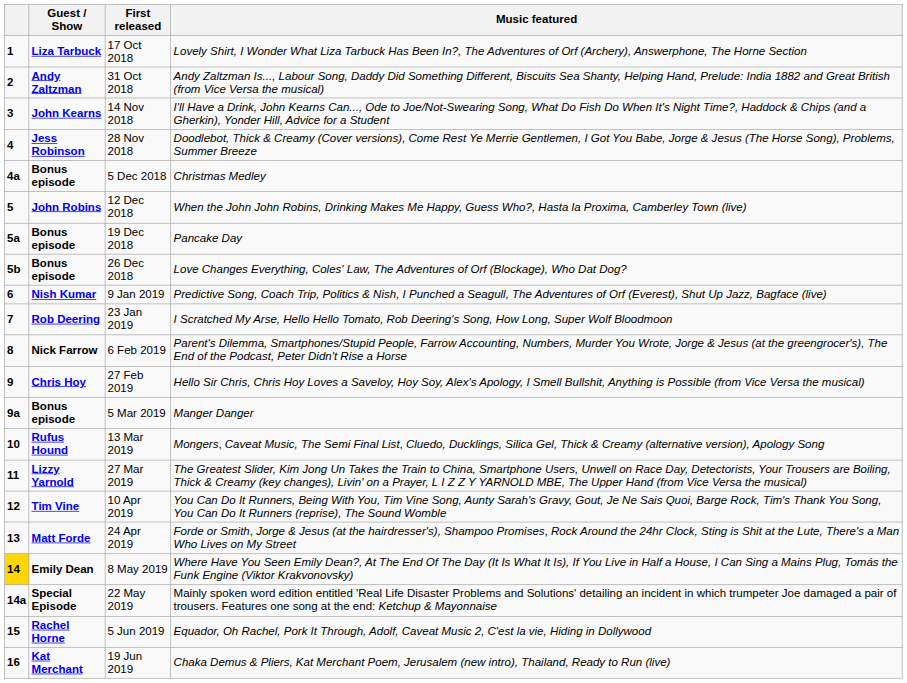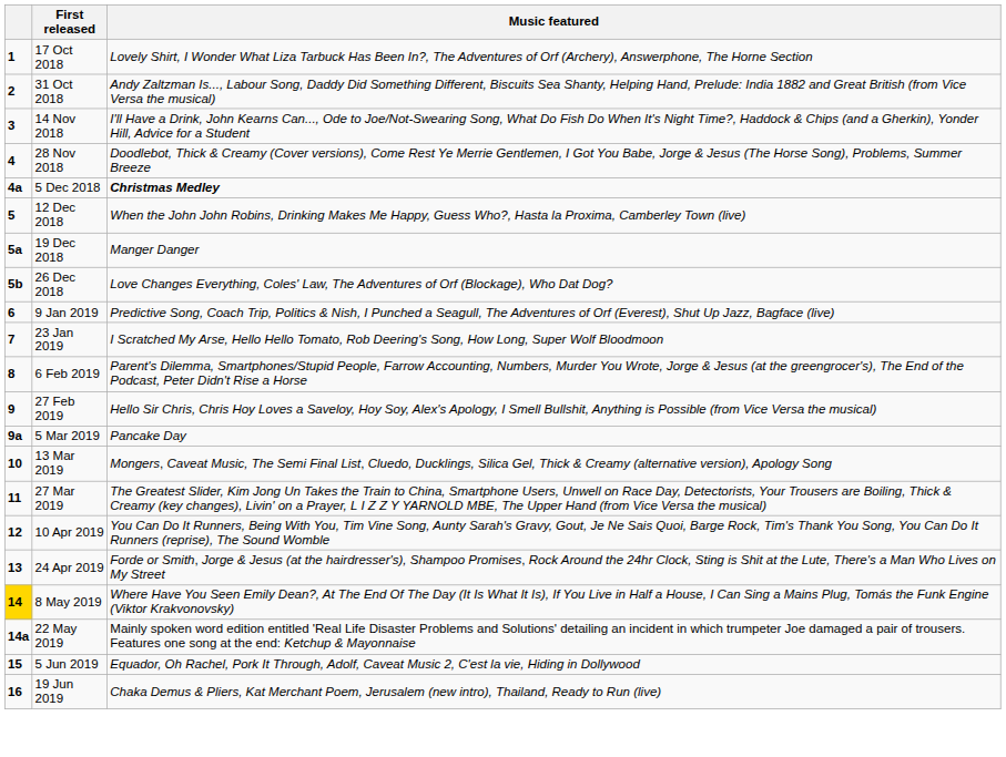 <table class="wikitable">
 <tr>
 <th></th>
-<th>Guest / Show</th>
 <th>First released</th>
 <th>Music featured</th>
 </tr>
 <tr>
 <td><strong>1</strong></td>
-<td><strong><a href='#'>Liza Tarbuck</a></strong></td>
 <td>17 Oct 2018</td>
 <td><em>Lovely Shirt, I Wonder What Liza Tarbuck Has Been In?, The Adventures of Orf (Archery), Answerphone, The Horne Section</em></td>
 </tr>
 <tr>
 <td><strong>2</strong></td>
-<td><strong><a href='#'>Andy Zaltzman</a></strong></td>
 <td>31 Oct 2018</td>
 <td><em>Andy Zaltzman Is..., Labour Song, Daddy Did Something Different, Biscuits Sea Shanty, Helping Hand, Prelude: India 1882 and Great British (from Vice Versa the musical)</em></td>
 </tr>
 <tr>
 <td><strong>3</strong></td>
-<td><strong><a href='#'>John Kearns</a></strong></td>
 <td>14 Nov 2018</td>
 <td><em>I'll Have a Drink, John Kearns Can..., Ode to Joe/Not-Swearing Song, What Do Fish Do When It's Night Time?, Haddock & Chips (and a Gherkin), Yonder Hill, Advice for a Student</em></td>
 </tr>
 <tr>
 <td><strong>4</strong></td>
-<td><strong><a href='#'>Jess Robinson</a></strong></td>
 <td>28 Nov 2018</td>
 <td><em>Doodlebot, Thick & Creamy (Cover versions), Come Rest Ye Merrie Gentlemen, I Got You Babe, Jorge & Jesus (The Horse Song), Problems, Summer Breeze</em></td>
 </tr>
 <tr>
 <td><strong>4a</strong></td>
-<td><strong>Bonus episode</strong></td>
 <td>5 Dec 2018</td>
-<td><em>Christmas Medley</em></td>
+<td><strong><em>Christmas Medley</em></strong></td>
 </tr>
 <tr>
 <td><strong>5</strong></td>
-<td><strong><a href='#'>John Robins</a></strong></td>
 <td>12 Dec 2018</td>
 <td><em>When the John John Robins, Drinking Makes Me Happy, Guess Who?, Hasta la Proxima, Camberley Town (live)</em></td>
 </tr>
 <tr>
 <td><strong>5a</strong></td>
-<td><strong>Bonus episode</strong></td>
 <td>19 Dec 2018</td>
-<td><em>Pancake Day</em></td>
+<td><em>Manger Danger</em></td>
 </tr>
 <tr>
 <td><strong>5b</strong></td>
-<td><strong>Bonus episode</strong></td>
 <td>26 Dec 2018</td>
 <td><em>Love Changes Everything, Coles' Law, The Adventures of Orf (Blockage), Who Dat Dog?</em></td>
 </tr>
 <tr>
 <td><strong>6</strong></td>
-<td><strong><a href='#'>Nish Kumar</a></strong></td>
 <td>9 Jan 2019</td>
 <td><em>Predictive Song, Coach Trip, Politics & Nish, I Punched a Seagull, The Adventures of Orf (Everest), Shut Up Jazz, Bagface (live)</em></td>
 </tr>
 <tr>
 <td><strong>7</strong></td>
-<td><strong><a href='#'>Rob Deering</a></strong></td>
 <td>23 Jan 2019</td>
 <td><em>I Scratched My Arse, Hello Hello Tomato, Rob Deering's Song, How Long, Super Wolf Bloodmoon</em></td>
 </tr>
 <tr>
 <td><strong>8</strong></td>
-<td><strong>Nick</strong> <strong>Farrow</strong></td>
 <td>6 Feb 2019</td>
 <td><em>Parent's Dilemma, Smartphones/Stupid People, Farrow Accounting, Numbers, Murder You Wrote, Jorge & Jesus (at the greengrocer's), The End of the Podcast, Peter Didn't Rise a Horse</em></td>
 </tr>
 <tr>
 <td><strong>9</strong></td>
-<td><strong><a href='#'>Chris Hoy</a></strong></td>
 <td>27 Feb 2019</td>
 <td><em>Hello Sir Chris, Chris Hoy Loves a Saveloy, Hoy Soy, Alex's Apology, I Smell Bullshit, Anything is Possible (from Vice Versa the musical)</em></td>
 </tr>
 <tr>
 <td><strong>9a</strong></td>
-<td><strong>Bonus episode</strong></td>
 <td>5 Mar 2019</td>
-<td><em>Manger Danger</em></td>
+<td><em>Pancake Day</em></td>
 </tr>
 <tr>
 <td><strong>10</strong></td>
-<td><strong><a href='#'>Rufus Hound</a></strong></td>
 <td>13 Mar 2019</td>
 <td><em>Mongers</em>, <em>Caveat Music,</em> <em>The Semi Final List</em>, <em>Cluedo, Ducklings, Silica Gel, Thick & Creamy (alternative version), Apology Song</em></td>
 </tr>
 <tr>
 <td><strong>11</strong></td>
-<td><strong><a href='#'>Lizzy Yarnold</a></strong></td>
 <td>27 Mar 2019</td>
 <td><em>The Greatest Slider, Kim Jong Un Takes the Train to China, Smartphone Users, Unwell on Race Day, Detectorists, Your Trousers are Boiling, Thick & Creamy (key changes), Livin' on a Prayer, L I Z Z Y YARNOLD MBE, The Upper Hand (from Vice Versa the musical)</em></td>
 </tr>
 <tr>
 <td><strong>12</strong></td>
-<td><strong><a href='#'>Tim Vine</a></strong></td>
 <td>10 Apr 2019</td>
 <td><em>You Can Do It Runners, Being With You, Tim Vine Song, Aunty Sarah's Gravy, Gout, Je Ne Sais Quoi, Barge Rock, Tim's Thank You Song, You Can Do It Runners (reprise), The Sound Womble</em></td>
 </tr>
 <tr>
 <td><strong>13</strong></td>
-<td><strong><a href='#'>Matt Forde</a></strong></td>
 <td>24 Apr 2019</td>
 <td><em>Forde or Smith</em>, <em>Jorge & Jesus (at the hairdresser's),</em> <em>Shampoo Promises</em>, <em>Rock Around the 24hr Clock, Sting is Shit at the Lute, There's a Man Who Lives on My Street</em></td>
 </tr>
 <tr>
 <td style="background: gold;"><strong>14</strong></td>
-<td><strong>Emily Dean</strong></td>
 <td>8 May 2019</td>
 <td><em>Where Have You Seen Emily Dean?, At The End Of The Day (It Is What It Is), If You Live in Half a House, I Can Sing a Mains Plug, Tomás the Funk Engine (Viktor Krakvonovsky)</em></td>
 </tr>
 <tr>
 <td><strong>14a</strong></td>
-<td><strong>Special Episode</strong></td>
 <td>22 May 2019</td>
 <td>Mainly spoken word edition entitled 'Real Life Disaster Problems and Solutions' detailing an incident in which trumpeter Joe damaged a pair of trousers. Features one song at the end: <em>Ketchup & Mayonnaise</em></td>
 </tr>
 <tr>
 <td><strong>15</strong></td>
-<td><strong><a href='#'>Rachel Horne</a></strong></td>
 <td>5 Jun 2019</td>
 <td><em>Equador, Oh Rachel, Pork It Through, Adolf, Caveat Music 2, C'est la vie, Hiding in Dollywood</em></td>
 </tr>
 <tr>
 <td><strong>16</strong></td>
-<td><a href='#'><strong>Kat Merchant</strong></a></td>
 <td>19 Jun 2019</td>
 <td><em>Chaka Demus & Pliers, Kat Merchant Poem, Jerusalem (new intro), Thailand, Ready to Run (live)</em></td>
 </tr>
 </table>
